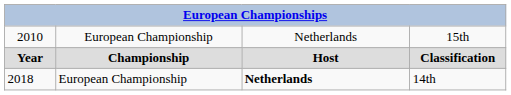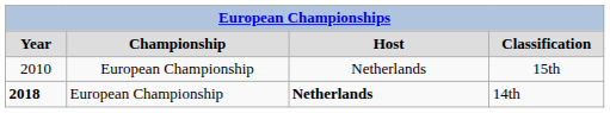 <table class="wikitable" style=font-size:90%>
 <tr align=center style="background:#B0C4DE;">
 <td colspan=4><strong><a href='#'>European Championships</a></strong></td>
+</tr>
+<tr align=center bgcolor="#dddddd">
+<td width=50><strong>Year</strong></td>
+<td width=200><strong>Championship</strong></td>
+<td width=180><strong>Host</strong></td>
+<td width=100><strong>Classification</strong></td>
 </tr>
 <tr align=center>
 <td>2010</td>
 <td>European Championship</td>
 <td>Netherlands</td>
 <td align="center">15th</td>
 </tr>
-<tr align=center bgcolor="#dddddd">
-<td width=50><strong>Year</strong></td>
-<td width=200><strong>Championship</strong></td>
-<td width=180><strong>Host</strong></td>
-<td width=100><strong>Classification</strong></td>
-</tr>
 <tr>
-<td>2018</td>
+<td><strong>2018</strong></td>
 <td>European Championship</td>
 <td><strong>Netherlands</strong></td>
 <td>14th</td>
 </tr>
 </table>
